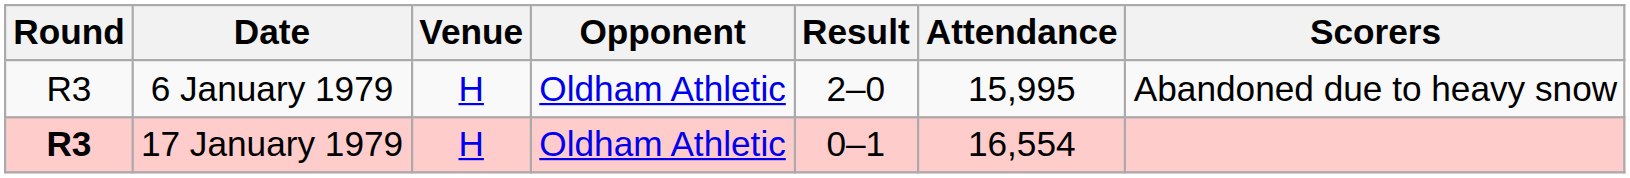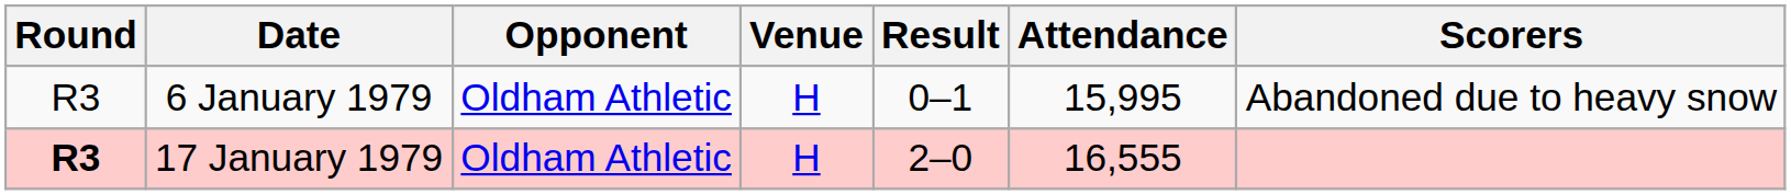 <table class="wikitable" style="font-size:100%; text-align:center">
 <tr>
 <th>Round</th>
 <th>Date</th>
+<th>Opponent</th>
 <th>Venue</th>
-<th>Opponent</th>
 <th>Result</th>
 <th>Attendance</th>
 <th>Scorers</th>
 </tr>
 <tr style="background-color: ">
 <td>R3</td>
 <td>6 January 1979</td>
+<td><a href='#'>Oldham Athletic</a></td>
 <td><a href='#'>H</a></td>
-<td><a href='#'>Oldham Athletic</a></td>
-<td>2–0</td>
+<td>0–1</td>
 <td>15,995</td>
 <td>Abandoned due to heavy snow</td>
 </tr>
 <tr style="background-color: #FFCCCC;">
 <td><strong>R3</strong></td>
 <td>17 January 1979</td>
+<td><a href='#'>Oldham Athletic</a></td>
 <td><a href='#'>H</a></td>
-<td><a href='#'>Oldham Athletic</a></td>
-<td>0–1</td>
-<td>16,554</td>
+<td>2–0</td>
+<td>16,555</td>
 <td></td>
 </tr>
 </table>
